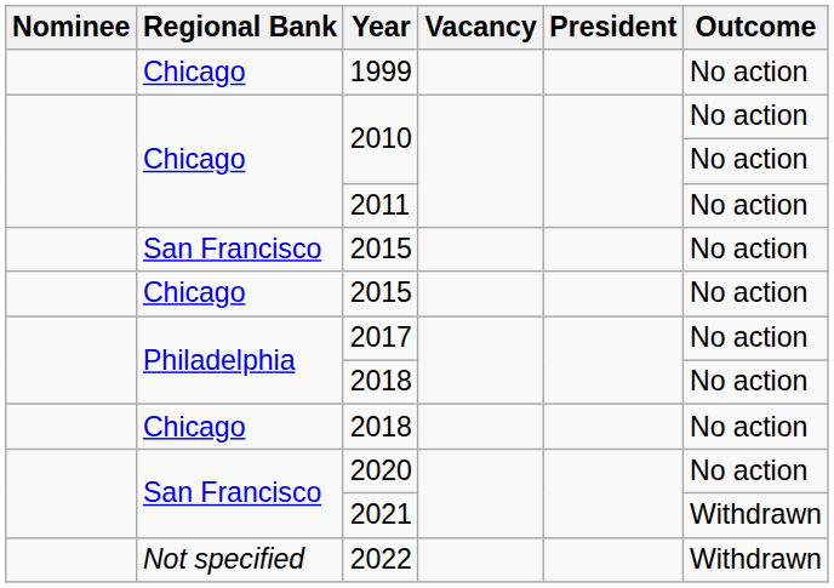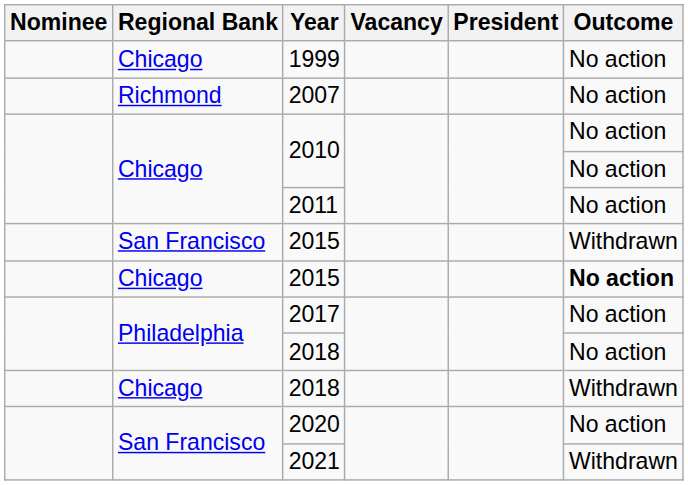 <table class="wikitable sortable">
 <tr>
 <th>Nominee</th>
 <th>Regional Bank</th>
 <th>Year</th>
 <th>Vacancy</th>
 <th>President</th>
 <th>Outcome</th>
 </tr>
 <tr>
 <td></td>
 <td><a href='#'>Chicago</a></td>
 <td>1999</td>
+<td></td>
+<td></td>
+<td>No action</td>
+</tr>
+<tr>
+<td></td>
+<td><a href='#'>Richmond</a></td>
+<td>2007</td>
 <td></td>
 <td></td>
 <td>No action</td>
 </tr>
 <tr>
 <td rowspan=3></td>
 <td rowspan=3><a href='#'>Chicago</a></td>
 <td rowspan=2>2010</td>
 <td rowspan=3></td>
 <td rowspan=3></td>
 <td>No action</td>
 </tr>
 <tr>
 <td>No action</td>
 </tr>
 <tr>
 <td>2011</td>
 <td>No action</td>
 </tr>
 <tr>
 <td></td>
 <td><a href='#'>San Francisco</a></td>
 <td>2015</td>
 <td></td>
 <td></td>
-<td>No action</td>
+<td>Withdrawn</td>
 </tr>
 <tr>
 <td></td>
 <td><a href='#'>Chicago</a></td>
 <td>2015</td>
 <td></td>
 <td></td>
-<td>No action</td>
+<td><strong>No action</strong></td>
 </tr>
 <tr>
 <td rowspan=2></td>
 <td rowspan=2><a href='#'>Philadelphia</a></td>
 <td>2017</td>
 <td rowspan=2></td>
 <td rowspan=2></td>
 <td>No action</td>
 </tr>
 <tr>
 <td>2018</td>
 <td>No action</td>
 </tr>
 <tr>
 <td></td>
 <td><a href='#'>Chicago</a></td>
 <td>2018</td>
 <td></td>
 <td></td>
-<td>No action</td>
+<td>Withdrawn</td>
 </tr>
 <tr>
 <td rowspan=2></td>
 <td rowspan=2><a href='#'>San Francisco</a></td>
 <td>2020</td>
 <td rowspan=2></td>
 <td rowspan=2></td>
 <td>No action</td>
 </tr>
 <tr>
 <td>2021</td>
 <td>Withdrawn</td>
 </tr>
-<tr>
-<td></td>
-<td><em>Not specified</em></td>
-<td>2022</td>
-<td></td>
-<td></td>
-<td>Withdrawn</td>
-</tr>
 </table>
